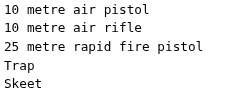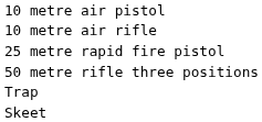 <table>
 <tr>
 <td>10 metre air pistol</td>
 <td><strong></strong></td>
 <td><strong></strong></td>
 <td></td>
 </tr>
 <tr>
 <td>10 metre air rifle</td>
 <td><strong></strong></td>
 <td><strong></strong></td>
 <td></td>
 </tr>
 <tr>
 <td>25 metre rapid fire pistol</td>
 <td><strong></strong></td>
 <td></td>
 <td></td>
 </tr>
 <tr>
+<td>50 metre rifle three positions</td>
+<td></td>
+<td><strong></strong></td>
+<td></td>
+</tr>
+<tr>
 <td>Trap</td>
 <td><strong></strong></td>
 <td></td>
 <td></td>
 </tr>
 <tr>
 <td>Skeet</td>
 <td><strong></strong></td>
 <td></td>
 <td></td>
 </tr>
 </table>
